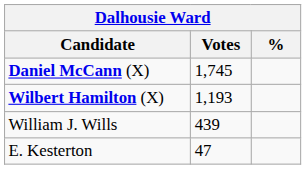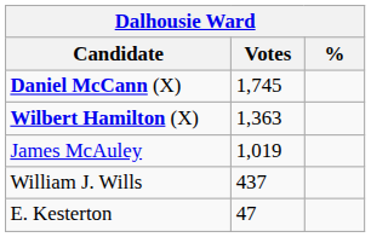 <table class="wikitable">
 <tr>
 <th colspan="3"><a href='#'>Dalhousie Ward</a></th>
 </tr>
 <tr>
 <th style="width: 170px">Candidate</th>
 <th style="width: 50px">Votes</th>
 <th style="width: 40px">%</th>
 </tr>
 <tr>
 <td><strong><a href='#'>Daniel McCann</a></strong> (X)</td>
 <td>1,745</td>
 <td></td>
 </tr>
 <tr>
 <td><strong><a href='#'>Wilbert Hamilton</a></strong> (X)</td>
-<td>1,193</td>
+<td>1,363</td>
+<td></td>
+</tr>
+<tr>
+<td><a href='#'>James McAuley</a></td>
+<td>1,019</td>
 <td></td>
 </tr>
 <tr>
 <td>William J. Wills</td>
-<td>439</td>
+<td>437</td>
 <td></td>
 </tr>
 <tr>
 <td>E. Kesterton</td>
 <td>47</td>
 <td></td>
 </tr>
 </table>
